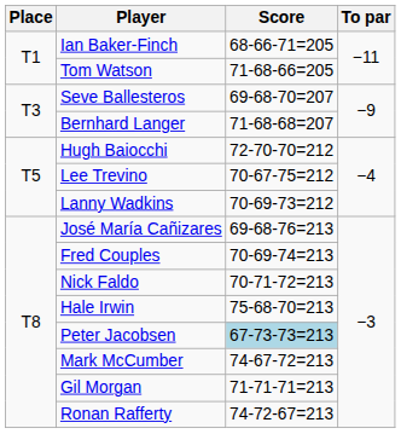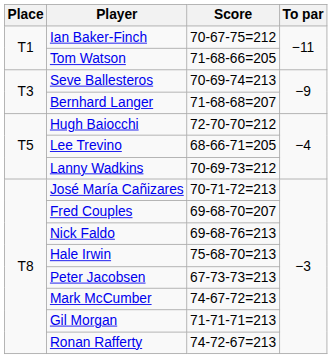 <table class="wikitable">
 <tr>
 <th>Place</th>
 <th>Player</th>
 <th>Score</th>
 <th>To par</th>
 </tr>
 <tr>
 <td rowspan="2" align=center>T1</td>
 <td> <a href='#'>Ian Baker-Finch</a></td>
-<td align=center>68-66-71=205</td>
+<td align=center>70-67-75=212</td>
 <td rowspan=2 align=center>−11</td>
 </tr>
 <tr>
 <td> <a href='#'>Tom Watson</a></td>
 <td align=center>71-68-66=205</td>
 </tr>
 <tr>
 <td rowspan="2" align=center>T3</td>
 <td> <a href='#'>Seve Ballesteros</a></td>
-<td align=center>69-68-70=207</td>
+<td align=center>70-69-74=213</td>
 <td rowspan="2" align=center>−9</td>
 </tr>
 <tr>
 <td> <a href='#'>Bernhard Langer</a></td>
 <td align=center>71-68-68=207</td>
 </tr>
 <tr>
 <td rowspan="3" align=center>T5</td>
 <td> <a href='#'>Hugh Baiocchi</a></td>
 <td align=center>72-70-70=212</td>
 <td rowspan="3" align=center>−4</td>
 </tr>
 <tr>
 <td> <a href='#'>Lee Trevino</a></td>
-<td align=center>70-67-75=212</td>
+<td align=center>68-66-71=205</td>
 </tr>
 <tr>
 <td> <a href='#'>Lanny Wadkins</a></td>
 <td align=center>70-69-73=212</td>
 </tr>
 <tr>
 <td rowspan="8" align=center>T8</td>
 <td> <a href='#'>José María Cañizares</a></td>
-<td align=center>69-68-76=213</td>
+<td align=center>70-71-72=213</td>
 <td rowspan="8" align=center>−3</td>
 </tr>
 <tr>
 <td> <a href='#'>Fred Couples</a></td>
-<td align=center>70-69-74=213</td>
+<td align=center>69-68-70=207</td>
 </tr>
 <tr>
 <td> <a href='#'>Nick Faldo</a></td>
-<td align=center>70-71-72=213</td>
+<td align=center>69-68-76=213</td>
 </tr>
 <tr>
 <td> <a href='#'>Hale Irwin</a></td>
 <td align=center>75-68-70=213</td>
 </tr>
 <tr>
 <td> <a href='#'>Peter Jacobsen</a></td>
-<td align=center style="background: lightblue;">67-73-73=213</td>
+<td align=center>67-73-73=213</td>
 </tr>
 <tr>
 <td> <a href='#'>Mark McCumber</a></td>
 <td align=center>74-67-72=213</td>
 </tr>
 <tr>
 <td> <a href='#'>Gil Morgan</a></td>
 <td align=center>71-71-71=213</td>
 </tr>
 <tr>
 <td> <a href='#'>Ronan Rafferty</a></td>
 <td align=center>74-72-67=213</td>
 </tr>
 </table>
